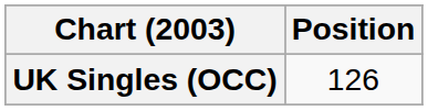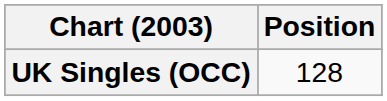 <table class="wikitable plainrowheaders" style="text-align:center">
 <tr>
 <th scope="col">Chart (2003)</th>
 <th scope="col">Position</th>
 </tr>
 <tr>
 <th scope="row">UK Singles (OCC)</th>
-<td>126</td>
+<td>128</td>
 </tr>
 </table>
